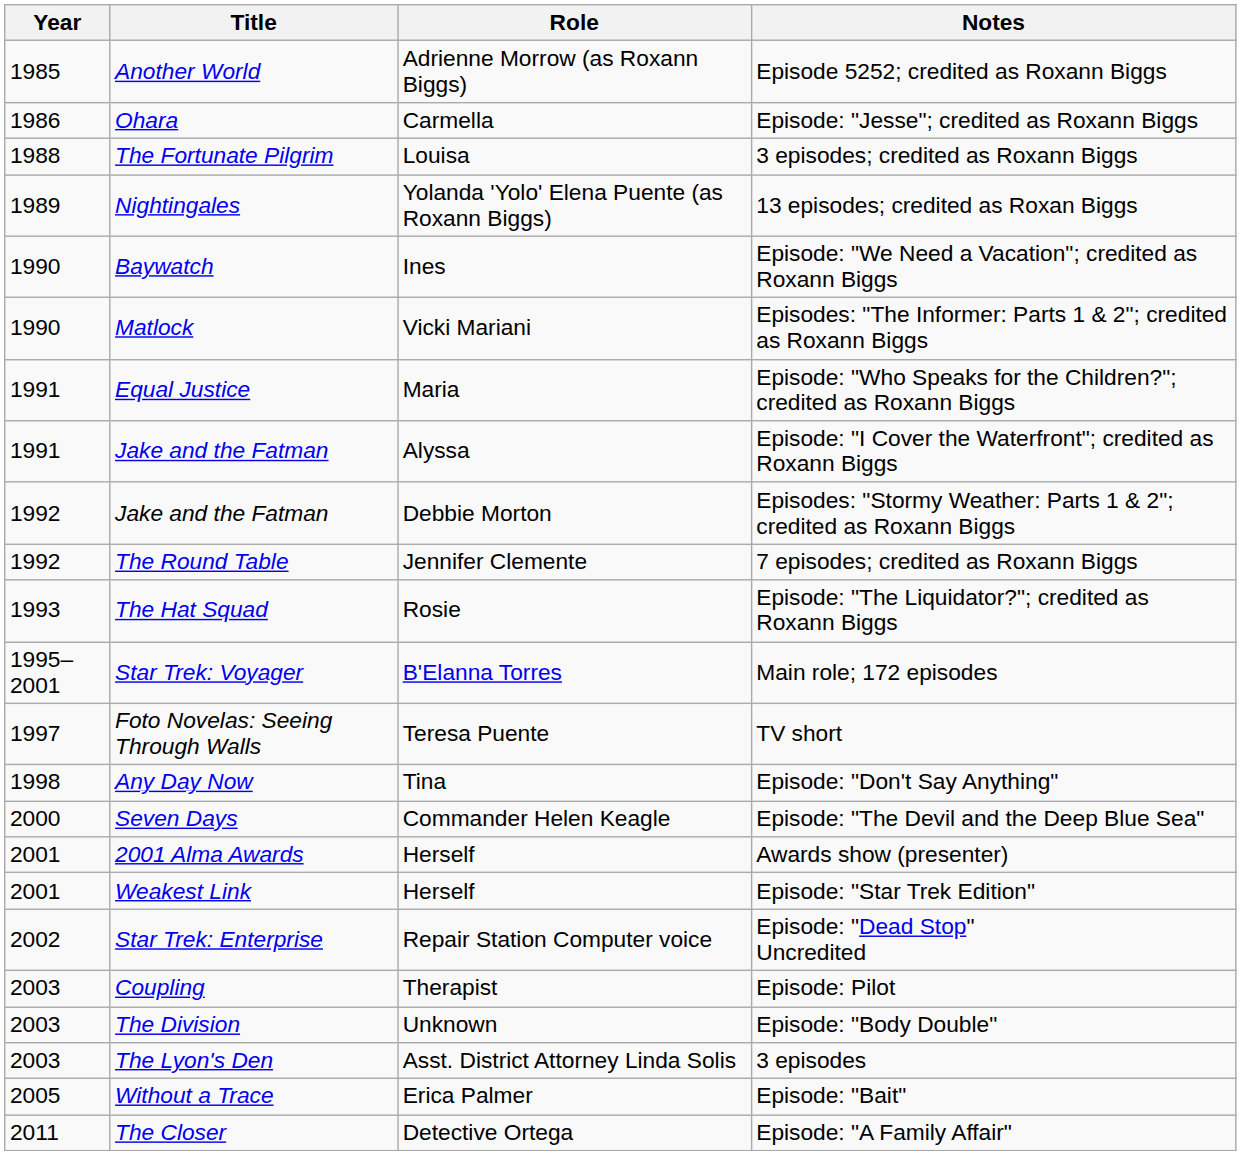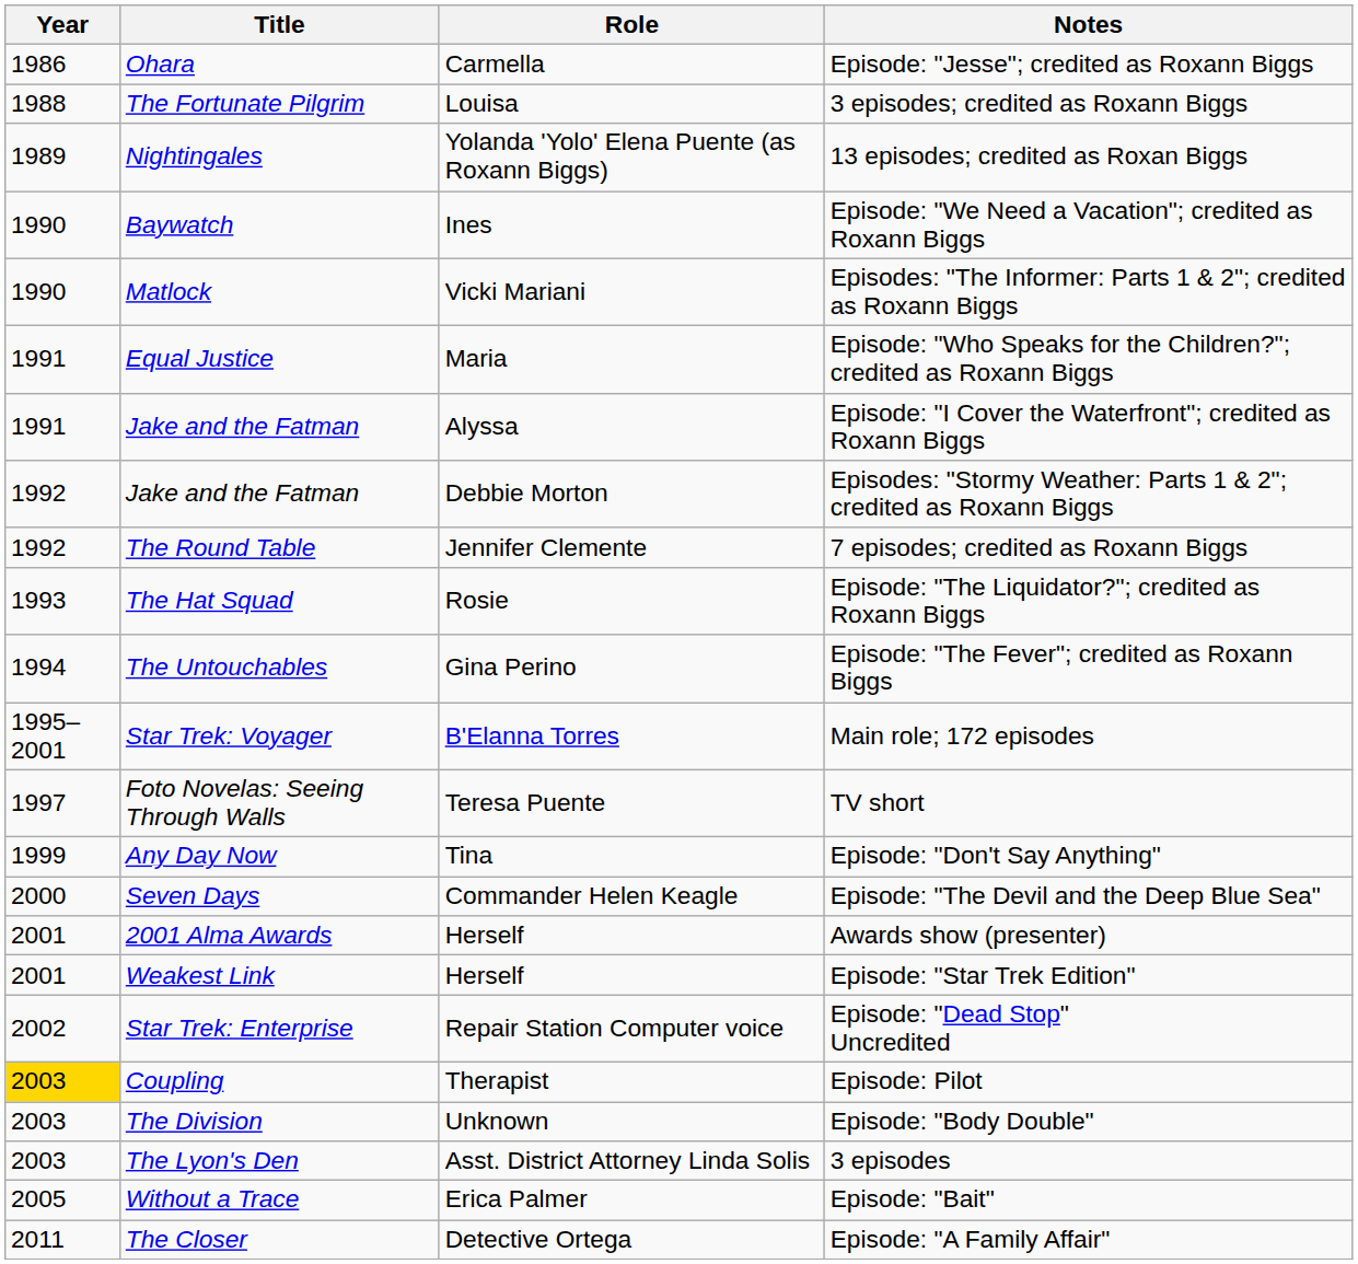 <table class="wikitable sortable">
 <tr>
 <th>Year</th>
 <th>Title</th>
 <th>Role</th>
 <th>Notes</th>
-</tr>
-<tr>
-<td>1985</td>
-<td><em><a href='#'>Another World</a></em></td>
-<td>Adrienne Morrow (as Roxann Biggs)</td>
-<td>Episode 5252; credited as Roxann Biggs</td>
 </tr>
 <tr>
 <td>1986</td>
 <td><em> <a href='#'>Ohara</a></em></td>
 <td>Carmella</td>
 <td>Episode: "Jesse"; credited as Roxann Biggs</td>
 </tr>
 <tr>
 <td>1988</td>
 <td><em><a href='#'>The Fortunate Pilgrim</a></em></td>
 <td>Louisa</td>
 <td>3 episodes; credited as Roxann Biggs</td>
 </tr>
 <tr>
 <td>1989</td>
 <td><em><a href='#'>Nightingales</a></em></td>
 <td>Yolanda 'Yolo' Elena Puente (as Roxann Biggs)</td>
 <td>13 episodes; credited as Roxan Biggs</td>
 </tr>
 <tr>
 <td>1990</td>
 <td><em><a href='#'>Baywatch</a></em></td>
 <td>Ines</td>
 <td>Episode: "We Need a Vacation"; credited as Roxann Biggs</td>
 </tr>
 <tr>
 <td>1990</td>
 <td><em><a href='#'>Matlock</a></em></td>
 <td>Vicki Mariani</td>
 <td>Episodes: "The Informer: Parts 1 & 2"; credited as Roxann Biggs</td>
 </tr>
 <tr>
 <td>1991</td>
 <td><em><a href='#'>Equal Justice</a></em></td>
 <td>Maria</td>
 <td>Episode: "Who Speaks for the Children?"; credited as Roxann Biggs</td>
 </tr>
 <tr>
 <td>1991</td>
 <td><em><a href='#'>Jake and the Fatman</a></em></td>
 <td>Alyssa</td>
 <td>Episode: "I Cover the Waterfront"; credited as Roxann Biggs</td>
 </tr>
 <tr>
 <td>1992</td>
 <td><em>Jake and the Fatman</em></td>
 <td>Debbie Morton</td>
 <td>Episodes: "Stormy Weather: Parts 1 & 2"; credited as Roxann Biggs</td>
 </tr>
 <tr>
 <td>1992</td>
 <td><em><a href='#'>The Round Table</a></em></td>
 <td>Jennifer Clemente</td>
 <td>7 episodes; credited as Roxann Biggs</td>
 </tr>
 <tr>
 <td>1993</td>
 <td><em><a href='#'>The Hat Squad</a></em></td>
 <td>Rosie</td>
 <td>Episode: "The Liquidator?"; credited as Roxann Biggs</td>
 </tr>
 <tr>
+<td>1994</td>
+<td><em><a href='#'>The Untouchables</a></em></td>
+<td>Gina Perino</td>
+<td>Episode: "The Fever"; credited as Roxann Biggs</td>
+</tr>
+<tr>
 <td>1995–2001</td>
 <td><em><a href='#'>Star Trek: Voyager</a></em></td>
 <td><a href='#'>B'Elanna Torres</a></td>
 <td>Main role; 172 episodes</td>
 </tr>
 <tr>
 <td>1997</td>
 <td><em>Foto Novelas: Seeing Through Walls</em></td>
 <td>Teresa Puente</td>
 <td>TV short</td>
 </tr>
 <tr>
-<td>1998</td>
+<td>1999</td>
 <td><em><a href='#'>Any Day Now</a></em></td>
 <td>Tina</td>
 <td>Episode: "Don't Say Anything"</td>
 </tr>
 <tr>
 <td>2000</td>
 <td><em><a href='#'>Seven Days</a></em></td>
 <td>Commander Helen Keagle</td>
 <td>Episode: "The Devil and the Deep Blue Sea"</td>
 </tr>
 <tr>
 <td>2001</td>
 <td><em><a href='#'>2001 Alma Awards</a></em></td>
 <td>Herself</td>
 <td>Awards show (presenter)</td>
 </tr>
 <tr>
 <td>2001</td>
 <td><em><a href='#'>Weakest Link</a></em></td>
 <td>Herself</td>
 <td>Episode: "Star Trek Edition"</td>
 </tr>
 <tr>
 <td>2002</td>
 <td><em><a href='#'>Star Trek: Enterprise</a></em></td>
 <td>Repair Station Computer voice</td>
 <td>Episode: "<a href='#'>Dead Stop</a>"<br>Uncredited</td>
 </tr>
 <tr>
-<td>2003</td>
+<td style="background: gold;">2003</td>
 <td><em><a href='#'>Coupling</a></em></td>
 <td>Therapist</td>
 <td>Episode: Pilot</td>
 </tr>
 <tr>
 <td>2003</td>
 <td><em><a href='#'>The Division</a></em></td>
 <td>Unknown</td>
 <td>Episode: "Body Double"</td>
 </tr>
 <tr>
 <td>2003</td>
 <td><em><a href='#'>The Lyon's Den</a></em></td>
 <td>Asst. District Attorney Linda Solis</td>
 <td>3 episodes</td>
 </tr>
 <tr>
 <td>2005</td>
 <td><em><a href='#'>Without a Trace</a></em></td>
 <td>Erica Palmer</td>
 <td>Episode: "Bait"</td>
 </tr>
 <tr>
 <td>2011</td>
 <td><em><a href='#'>The Closer</a></em></td>
 <td>Detective Ortega</td>
 <td>Episode: "A Family Affair"</td>
 </tr>
 </table>
